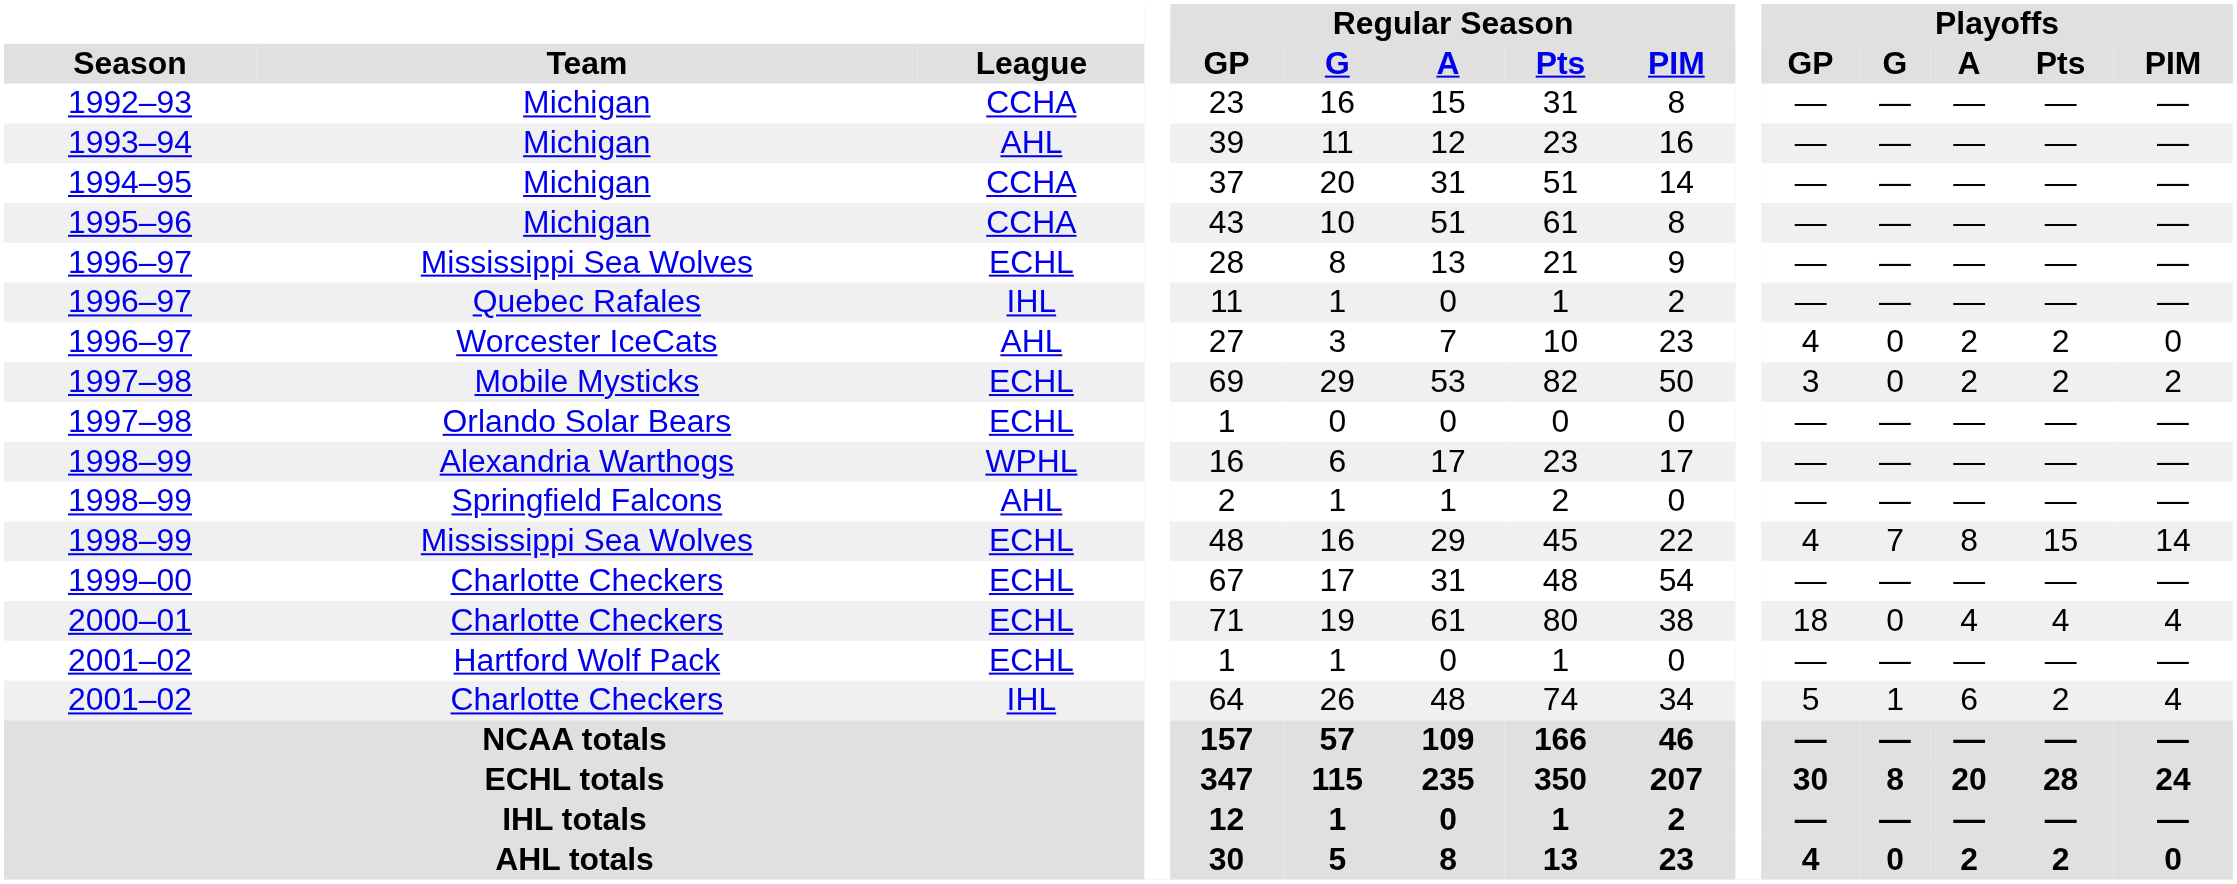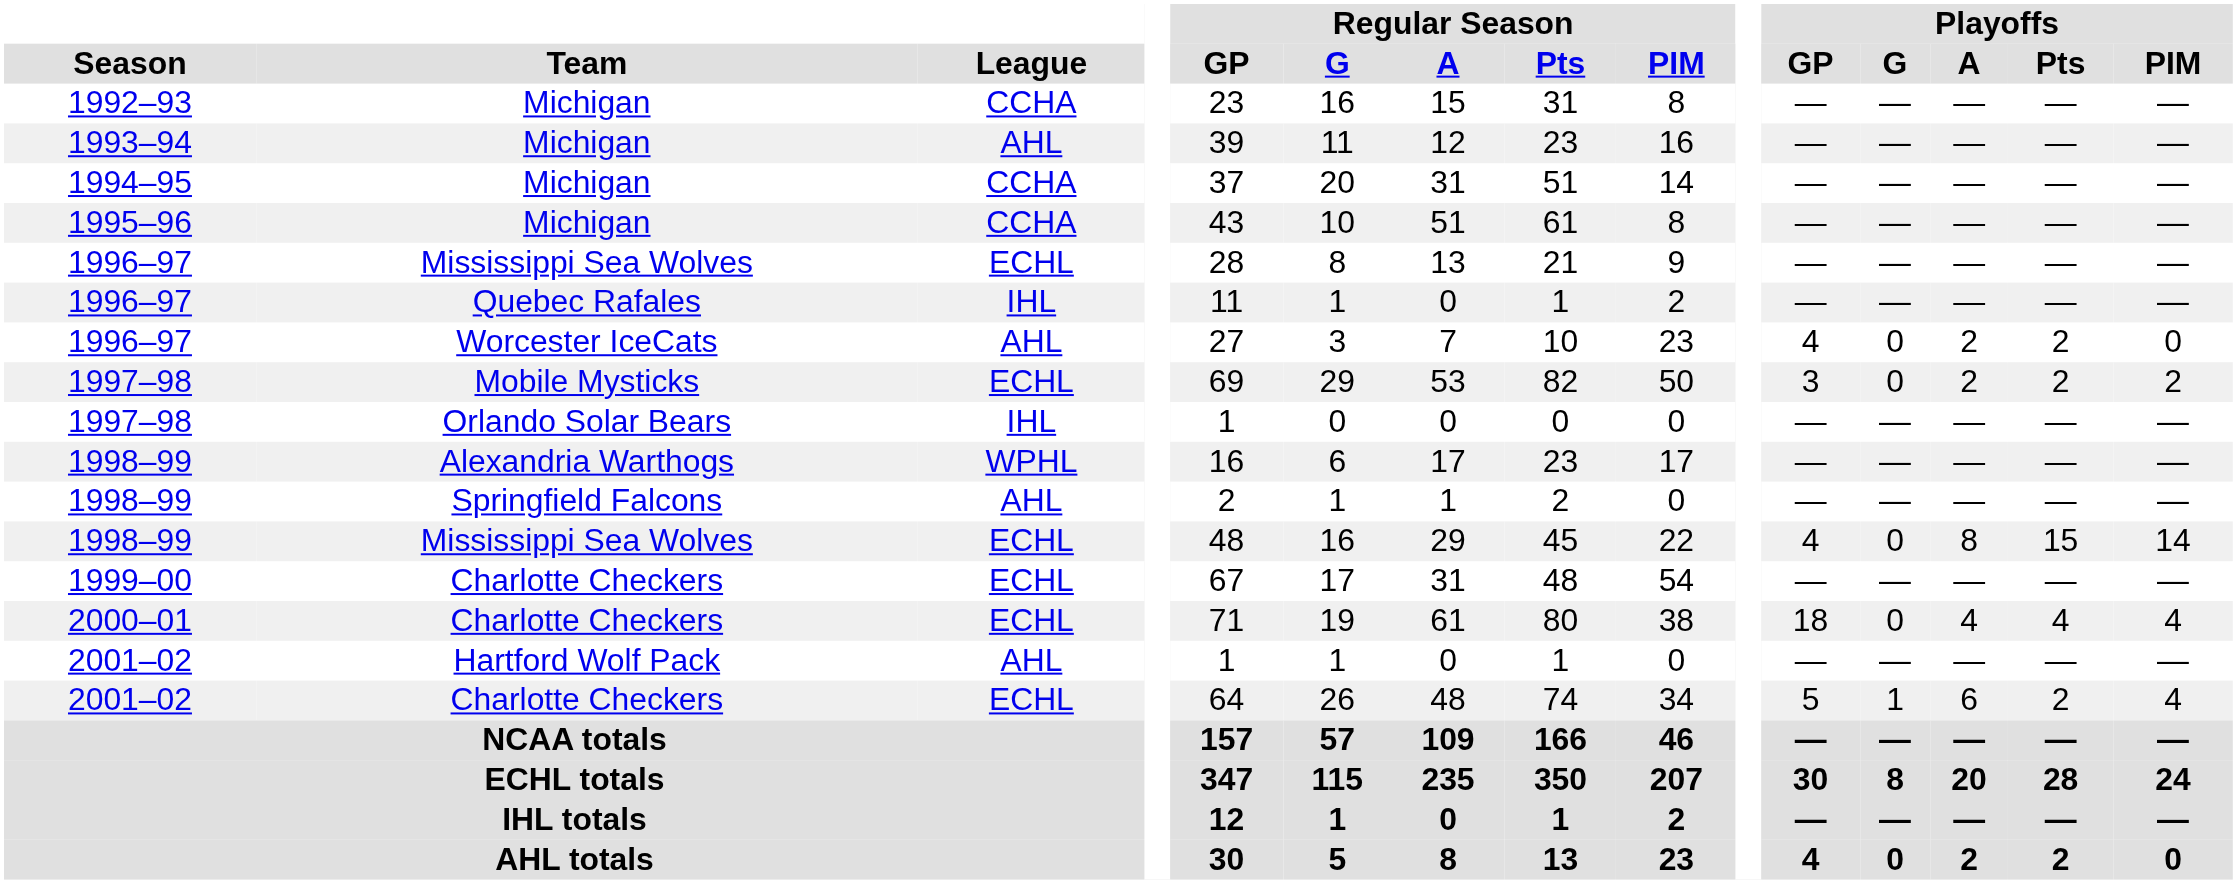 <table border="0" cellpadding="1" cellspacing="0" style="text-align:center; width:70em">
 <tr bgcolor="#e0e0e0">
 <th colspan="3"  bgcolor="#ffffff"> </th>
 <th rowspan="99" bgcolor="#ffffff"> </th>
 <th colspan="5">Regular Season</th>
 <th rowspan="99" bgcolor="#ffffff"> </th>
 <th colspan="5">Playoffs</th>
 </tr>
 <tr bgcolor="#e0e0e0">
 <th>Season</th>
 <th>Team</th>
 <th>League</th>
 <th>GP</th>
 <th><a href='#'>G</a></th>
 <th><a href='#'>A</a></th>
 <th><a href='#'>Pts</a></th>
 <th><a href='#'>PIM</a></th>
 <th>GP</th>
 <th>G</th>
 <th>A</th>
 <th>Pts</th>
 <th>PIM</th>
 </tr>
 <tr>
 <td><a href='#'>1992–93</a></td>
 <td><a href='#'>Michigan</a></td>
 <td><a href='#'>CCHA</a></td>
 <td>23</td>
 <td>16</td>
 <td>15</td>
 <td>31</td>
 <td>8</td>
 <td>—</td>
 <td>—</td>
 <td>—</td>
 <td>—</td>
 <td>—</td>
 </tr>
 <tr bgcolor="f0f0f0">
 <td><a href='#'>1993–94</a></td>
 <td><a href='#'>Michigan</a></td>
 <td><a href='#'>AHL</a></td>
 <td>39</td>
 <td>11</td>
 <td>12</td>
 <td>23</td>
 <td>16</td>
 <td>—</td>
 <td>—</td>
 <td>—</td>
 <td>—</td>
 <td>—</td>
 </tr>
 <tr>
 <td><a href='#'>1994–95</a></td>
 <td><a href='#'>Michigan</a></td>
 <td><a href='#'>CCHA</a></td>
 <td>37</td>
 <td>20</td>
 <td>31</td>
 <td>51</td>
 <td>14</td>
 <td>—</td>
 <td>—</td>
 <td>—</td>
 <td>—</td>
 <td>—</td>
 </tr>
 <tr bgcolor="f0f0f0">
 <td><a href='#'>1995–96</a></td>
 <td><a href='#'>Michigan</a></td>
 <td><a href='#'>CCHA</a></td>
 <td>43</td>
 <td>10</td>
 <td>51</td>
 <td>61</td>
 <td>8</td>
 <td>—</td>
 <td>—</td>
 <td>—</td>
 <td>—</td>
 <td>—</td>
 </tr>
 <tr>
 <td><a href='#'>1996–97</a></td>
 <td><a href='#'>Mississippi Sea Wolves</a></td>
 <td><a href='#'>ECHL</a></td>
 <td>28</td>
 <td>8</td>
 <td>13</td>
 <td>21</td>
 <td>9</td>
 <td>—</td>
 <td>—</td>
 <td>—</td>
 <td>—</td>
 <td>—</td>
 </tr>
 <tr bgcolor="f0f0f0">
 <td><a href='#'>1996–97</a></td>
 <td><a href='#'>Quebec Rafales</a></td>
 <td><a href='#'>IHL</a></td>
 <td>11</td>
 <td>1</td>
 <td>0</td>
 <td>1</td>
 <td>2</td>
 <td>—</td>
 <td>—</td>
 <td>—</td>
 <td>—</td>
 <td>—</td>
 </tr>
 <tr>
 <td><a href='#'>1996–97</a></td>
 <td><a href='#'>Worcester IceCats</a></td>
 <td><a href='#'>AHL</a></td>
 <td>27</td>
 <td>3</td>
 <td>7</td>
 <td>10</td>
 <td>23</td>
 <td>4</td>
 <td>0</td>
 <td>2</td>
 <td>2</td>
 <td>0</td>
 </tr>
 <tr bgcolor="f0f0f0">
 <td><a href='#'>1997–98</a></td>
 <td><a href='#'>Mobile Mysticks</a></td>
 <td><a href='#'>ECHL</a></td>
 <td>69</td>
 <td>29</td>
 <td>53</td>
 <td>82</td>
 <td>50</td>
 <td>3</td>
 <td>0</td>
 <td>2</td>
 <td>2</td>
 <td>2</td>
 </tr>
 <tr>
 <td><a href='#'>1997–98</a></td>
 <td><a href='#'>Orlando Solar Bears</a></td>
-<td><a href='#'>ECHL</a></td>
+<td><a href='#'>IHL</a></td>
 <td>1</td>
 <td>0</td>
 <td>0</td>
 <td>0</td>
 <td>0</td>
 <td>—</td>
 <td>—</td>
 <td>—</td>
 <td>—</td>
 <td>—</td>
 </tr>
 <tr bgcolor="f0f0f0">
 <td><a href='#'>1998–99</a></td>
 <td><a href='#'>Alexandria Warthogs</a></td>
 <td><a href='#'>WPHL</a></td>
 <td>16</td>
 <td>6</td>
 <td>17</td>
 <td>23</td>
 <td>17</td>
 <td>—</td>
 <td>—</td>
 <td>—</td>
 <td>—</td>
 <td>—</td>
 </tr>
 <tr>
 <td><a href='#'>1998–99</a></td>
 <td><a href='#'>Springfield Falcons</a></td>
 <td><a href='#'>AHL</a></td>
 <td>2</td>
 <td>1</td>
 <td>1</td>
 <td>2</td>
 <td>0</td>
 <td>—</td>
 <td>—</td>
 <td>—</td>
 <td>—</td>
 <td>—</td>
 </tr>
 <tr bgcolor="f0f0f0">
 <td><a href='#'>1998–99</a></td>
 <td><a href='#'>Mississippi Sea Wolves</a></td>
 <td><a href='#'>ECHL</a></td>
 <td>48</td>
 <td>16</td>
 <td>29</td>
 <td>45</td>
 <td>22</td>
 <td>4</td>
-<td>7</td>
+<td>0</td>
 <td>8</td>
 <td>15</td>
 <td>14</td>
 </tr>
 <tr>
 <td><a href='#'>1999–00</a></td>
 <td><a href='#'>Charlotte Checkers</a></td>
 <td><a href='#'>ECHL</a></td>
 <td>67</td>
 <td>17</td>
 <td>31</td>
 <td>48</td>
 <td>54</td>
 <td>—</td>
 <td>—</td>
 <td>—</td>
 <td>—</td>
 <td>—</td>
 </tr>
 <tr bgcolor="f0f0f0">
 <td><a href='#'>2000–01</a></td>
 <td><a href='#'>Charlotte Checkers</a></td>
 <td><a href='#'>ECHL</a></td>
 <td>71</td>
 <td>19</td>
 <td>61</td>
 <td>80</td>
 <td>38</td>
 <td>18</td>
 <td>0</td>
 <td>4</td>
 <td>4</td>
 <td>4</td>
 </tr>
 <tr>
 <td><a href='#'>2001–02</a></td>
 <td><a href='#'>Hartford Wolf Pack</a></td>
-<td><a href='#'>ECHL</a></td>
+<td><a href='#'>AHL</a></td>
 <td>1</td>
 <td>1</td>
 <td>0</td>
 <td>1</td>
 <td>0</td>
 <td>—</td>
 <td>—</td>
 <td>—</td>
 <td>—</td>
 <td>—</td>
 </tr>
 <tr bgcolor="f0f0f0">
 <td><a href='#'>2001–02</a></td>
 <td><a href='#'>Charlotte Checkers</a></td>
-<td><a href='#'>IHL</a></td>
+<td><a href='#'>ECHL</a></td>
 <td>64</td>
 <td>26</td>
 <td>48</td>
 <td>74</td>
 <td>34</td>
 <td>5</td>
 <td>1</td>
 <td>6</td>
 <td>2</td>
 <td>4</td>
 </tr>
 <tr bgcolor="#e0e0e0">
 <th colspan="3">NCAA totals</th>
 <th>157</th>
 <th>57</th>
 <th>109</th>
 <th>166</th>
 <th>46</th>
 <th>—</th>
 <th>—</th>
 <th>—</th>
 <th>—</th>
 <th>—</th>
 </tr>
 <tr bgcolor="#e0e0e0">
 <th colspan="3">ECHL totals</th>
 <th>347</th>
 <th>115</th>
 <th>235</th>
 <th>350</th>
 <th>207</th>
 <th>30</th>
 <th>8</th>
 <th>20</th>
 <th>28</th>
 <th>24</th>
 </tr>
 <tr bgcolor="#e0e0e0">
 <th colspan="3">IHL totals</th>
 <th>12</th>
 <th>1</th>
 <th>0</th>
 <th>1</th>
 <th>2</th>
 <th>—</th>
 <th>—</th>
 <th>—</th>
 <th>—</th>
 <th>—</th>
 </tr>
 <tr bgcolor="#e0e0e0">
 <th colspan="3">AHL totals</th>
 <th>30</th>
 <th>5</th>
 <th>8</th>
 <th>13</th>
 <th>23</th>
 <th>4</th>
 <th>0</th>
 <th>2</th>
 <th>2</th>
 <th>0</th>
 </tr>
 </table>
